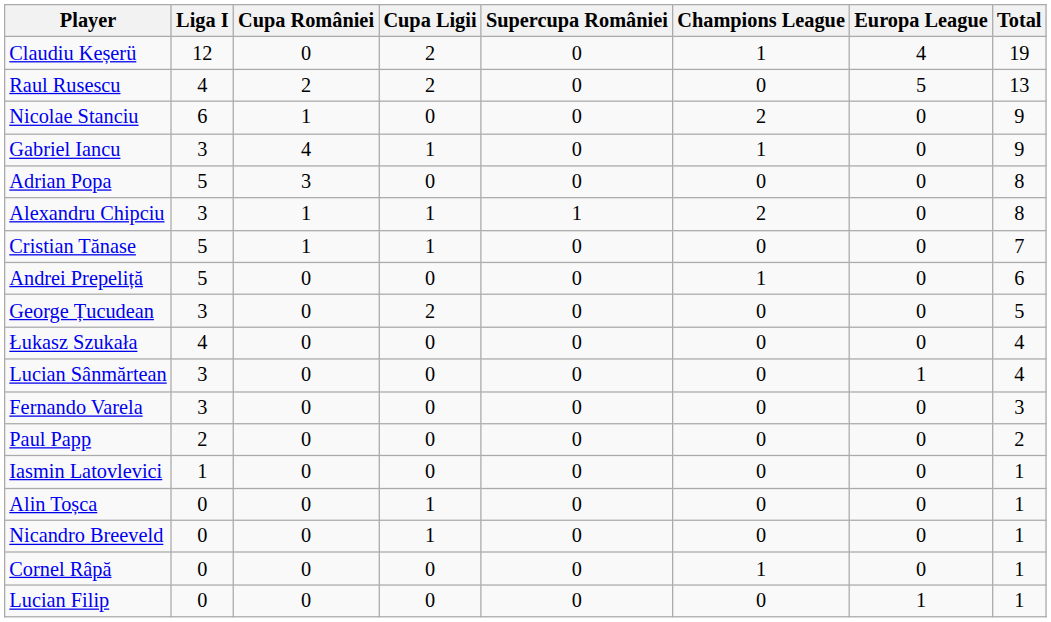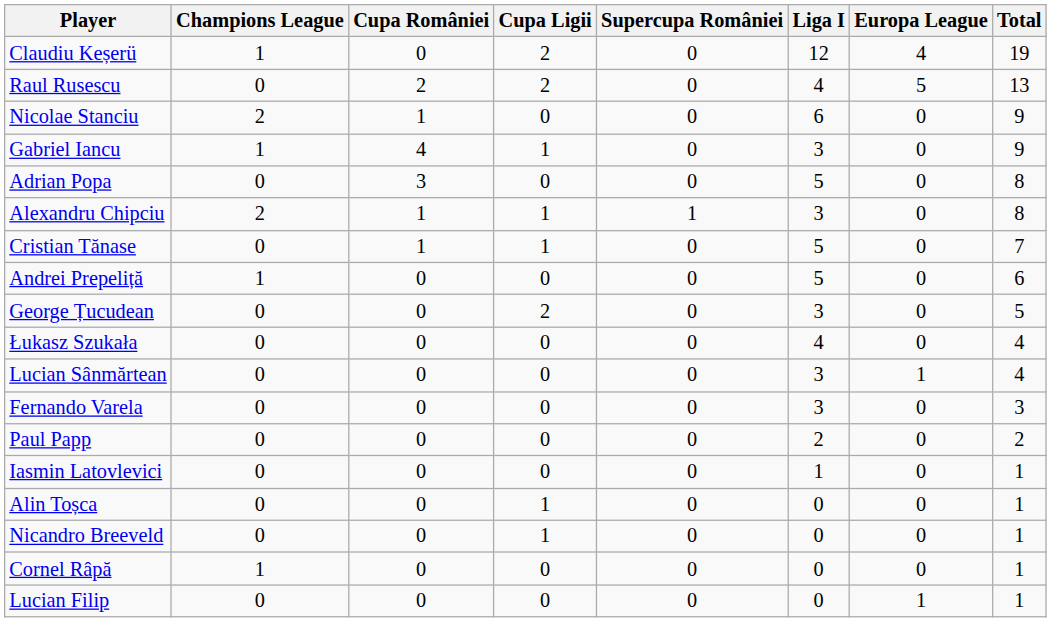 <table class="wikitable sortable">
 <tr>
 <th>Player</th>
-<th>Liga I</th>
+<th>Champions League</th>
 <th>Cupa României</th>
 <th>Cupa Ligii</th>
 <th>Supercupa României</th>
-<th>Champions League</th>
+<th>Liga I</th>
 <th>Europa League</th>
 <th>Total</th>
 </tr>
 <tr>
 <td style="text-align:left;"> <a href='#'>Claudiu Keșerü</a></td>
-<td align=center>12</td>
+<td align=center>1</td>
 <td align=center>0</td>
 <td align=center>2</td>
 <td align=center>0</td>
-<td align=center>1</td>
+<td align=center>12</td>
 <td align=center>4</td>
 <td align=center>19</td>
 </tr>
 <tr>
 <td style="text-align:left;"> <a href='#'>Raul Rusescu</a></td>
-<td align=center>4</td>
+<td align=center>0</td>
 <td align=center>2</td>
 <td align=center>2</td>
 <td align=center>0</td>
-<td align=center>0</td>
+<td align=center>4</td>
 <td align=center>5</td>
 <td align=center>13</td>
 </tr>
 <tr>
 <td style="text-align:left;"> <a href='#'>Nicolae Stanciu</a></td>
-<td align=center>6</td>
+<td align=center>2</td>
 <td align=center>1</td>
 <td align=center>0</td>
 <td align=center>0</td>
-<td align=center>2</td>
+<td align=center>6</td>
 <td align=center>0</td>
 <td align=center>9</td>
 </tr>
 <tr>
 <td style="text-align:left;"> <a href='#'>Gabriel Iancu</a></td>
-<td align=center>3</td>
+<td align=center>1</td>
 <td align=center>4</td>
 <td align=center>1</td>
 <td align=center>0</td>
-<td align=center>1</td>
+<td align=center>3</td>
 <td align=center>0</td>
 <td align=center>9</td>
 </tr>
 <tr>
 <td style="text-align:left;"> <a href='#'>Adrian Popa</a></td>
-<td align=center>5</td>
+<td align=center>0</td>
 <td align=center>3</td>
 <td align=center>0</td>
 <td align=center>0</td>
-<td align=center>0</td>
+<td align=center>5</td>
 <td align=center>0</td>
 <td align=center>8</td>
 </tr>
 <tr>
 <td style="text-align:left;"> <a href='#'>Alexandru Chipciu</a></td>
-<td align=center>3</td>
+<td align=center>2</td>
 <td align=center>1</td>
 <td align=center>1</td>
 <td align=center>1</td>
-<td align=center>2</td>
+<td align=center>3</td>
 <td align=center>0</td>
 <td align=center>8</td>
 </tr>
 <tr>
 <td style="text-align:left;"> <a href='#'>Cristian Tănase</a></td>
-<td align=center>5</td>
+<td align=center>0</td>
 <td align=center>1</td>
 <td align=center>1</td>
 <td align=center>0</td>
-<td align=center>0</td>
+<td align=center>5</td>
 <td align=center>0</td>
 <td align=center>7</td>
 </tr>
 <tr>
 <td style="text-align:left;"> <a href='#'>Andrei Prepeliță</a></td>
-<td align=center>5</td>
+<td align=center>1</td>
 <td align=center>0</td>
 <td align=center>0</td>
 <td align=center>0</td>
-<td align=center>1</td>
+<td align=center>5</td>
 <td align=center>0</td>
 <td align=center>6</td>
 </tr>
 <tr>
 <td style="text-align:left;"> <a href='#'>George Țucudean</a></td>
-<td align=center>3</td>
+<td align=center>0</td>
 <td align=center>0</td>
 <td align=center>2</td>
 <td align=center>0</td>
-<td align=center>0</td>
+<td align=center>3</td>
 <td align=center>0</td>
 <td align=center>5</td>
 </tr>
 <tr>
 <td style="text-align:left;"> <a href='#'>Łukasz Szukała</a></td>
-<td align=center>4</td>
-<td align=center>0</td>
 <td align=center>0</td>
 <td align=center>0</td>
 <td align=center>0</td>
 <td align=center>0</td>
 <td align=center>4</td>
+<td align=center>0</td>
+<td align=center>4</td>
 </tr>
 <tr>
 <td style="text-align:left;"> <a href='#'>Lucian Sânmărtean</a></td>
+<td align=center>0</td>
+<td align=center>0</td>
+<td align=center>0</td>
+<td align=center>0</td>
 <td align=center>3</td>
+<td align=center>1</td>
+<td align=center>4</td>
+</tr>
+<tr>
+<td style="text-align:left;"> <a href='#'>Fernando Varela</a></td>
+<td align=center>0</td>
+<td align=center>0</td>
+<td align=center>0</td>
+<td align=center>0</td>
+<td align=center>3</td>
+<td align=center>0</td>
+<td align=center>3</td>
+</tr>
+<tr>
+<td style="text-align:left;"> <a href='#'>Paul Papp</a></td>
+<td align=center>0</td>
+<td align=center>0</td>
+<td align=center>0</td>
+<td align=center>0</td>
+<td align=center>2</td>
+<td align=center>0</td>
+<td align=center>2</td>
+</tr>
+<tr>
+<td style="text-align:left;"> <a href='#'>Iasmin Latovlevici</a></td>
 <td align=center>0</td>
 <td align=center>0</td>
 <td align=center>0</td>
 <td align=center>0</td>
 <td align=center>1</td>
-<td align=center>4</td>
-</tr>
-<tr>
-<td style="text-align:left;"> <a href='#'>Fernando Varela</a></td>
-<td align=center>3</td>
-<td align=center>0</td>
-<td align=center>0</td>
-<td align=center>0</td>
-<td align=center>0</td>
-<td align=center>0</td>
-<td align=center>3</td>
-</tr>
-<tr>
-<td style="text-align:left;"> <a href='#'>Paul Papp</a></td>
-<td align=center>2</td>
-<td align=center>0</td>
-<td align=center>0</td>
-<td align=center>0</td>
-<td align=center>0</td>
-<td align=center>0</td>
-<td align=center>2</td>
-</tr>
-<tr>
-<td style="text-align:left;"> <a href='#'>Iasmin Latovlevici</a></td>
-<td align=center>1</td>
-<td align=center>0</td>
-<td align=center>0</td>
-<td align=center>0</td>
-<td align=center>0</td>
 <td align=center>0</td>
 <td align=center>1</td>
 </tr>
 <tr>
 <td style="text-align:left;"> <a href='#'>Alin Toșca</a></td>
 <td align=center>0</td>
 <td align=center>0</td>
 <td align=center>1</td>
 <td align=center>0</td>
 <td align=center>0</td>
 <td align=center>0</td>
 <td align=center>1</td>
 </tr>
 <tr>
 <td style="text-align:left;"> <a href='#'>Nicandro Breeveld</a></td>
 <td align=center>0</td>
 <td align=center>0</td>
 <td align=center>1</td>
 <td align=center>0</td>
 <td align=center>0</td>
 <td align=center>0</td>
 <td align=center>1</td>
 </tr>
 <tr>
 <td style="text-align:left;"> <a href='#'>Cornel Râpă</a></td>
+<td align=center>1</td>
 <td align=center>0</td>
 <td align=center>0</td>
 <td align=center>0</td>
 <td align=center>0</td>
-<td align=center>1</td>
 <td align=center>0</td>
 <td align=center>1</td>
 </tr>
 <tr>
 <td style="text-align:left;"> <a href='#'>Lucian Filip</a></td>
 <td align=center>0</td>
 <td align=center>0</td>
 <td align=center>0</td>
 <td align=center>0</td>
 <td align=center>0</td>
 <td align=center>1</td>
 <td align=center>1</td>
 </tr>
 </table>
